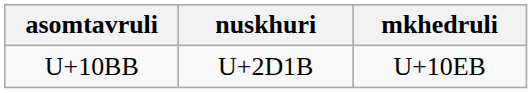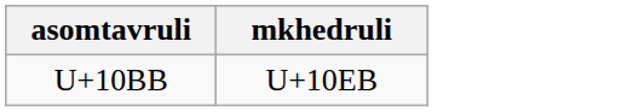 <table class="wikitable" style="width:100">
 <tr>
 <th width="100">asomtavruli</th>
-<th width="100">nuskhuri</th>
 <th width="100">mkhedruli</th>
 </tr>
 <tr>
 <td align="center">U+10BB</td>
-<td align="center">U+2D1B</td>
 <td align="center">U+10EB</td>
 </tr>
 </table>
